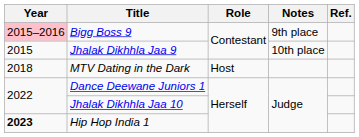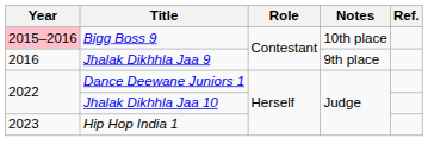 <table class="wikitable sortable">
 <tr>
 <th>Year</th>
 <th>Title</th>
 <th>Role</th>
 <th>Notes</th>
 <th>Ref.</th>
 </tr>
 <tr>
 <td style="background: pink;">2015–2016</td>
 <td><em><a href='#'>Bigg Boss 9</a></em></td>
 <td rowspan="2">Contestant</td>
-<td>9th place</td>
-<td></td>
-</tr>
-<tr>
-<td>2015</td>
-<td><em><a href='#'>Jhalak Dikhhla Jaa 9</a></em></td>
 <td>10th place</td>
 <td></td>
 </tr>
 <tr>
-<td>2018</td>
-<td><em>MTV Dating in the Dark</em></td>
-<td>Host</td>
-<td></td>
+<td>2016</td>
+<td><em><a href='#'>Jhalak Dikhhla Jaa 9</a></em></td>
+<td>9th place</td>
 <td></td>
 </tr>
 <tr>
 <td rowspan="2">2022</td>
 <td><em><a href='#'>Dance Deewane Juniors 1</a></em></td>
 <td rowspan="3">Herself</td>
 <td rowspan="3">Judge</td>
 <td></td>
 </tr>
 <tr>
 <td><em><a href='#'>Jhalak Dikhhla Jaa 10</a></em></td>
 <td></td>
 </tr>
 <tr>
-<td><strong>2023</strong></td>
+<td>2023</td>
 <td><em>Hip Hop India 1</em></td>
 <td></td>
 </tr>
 </table>
